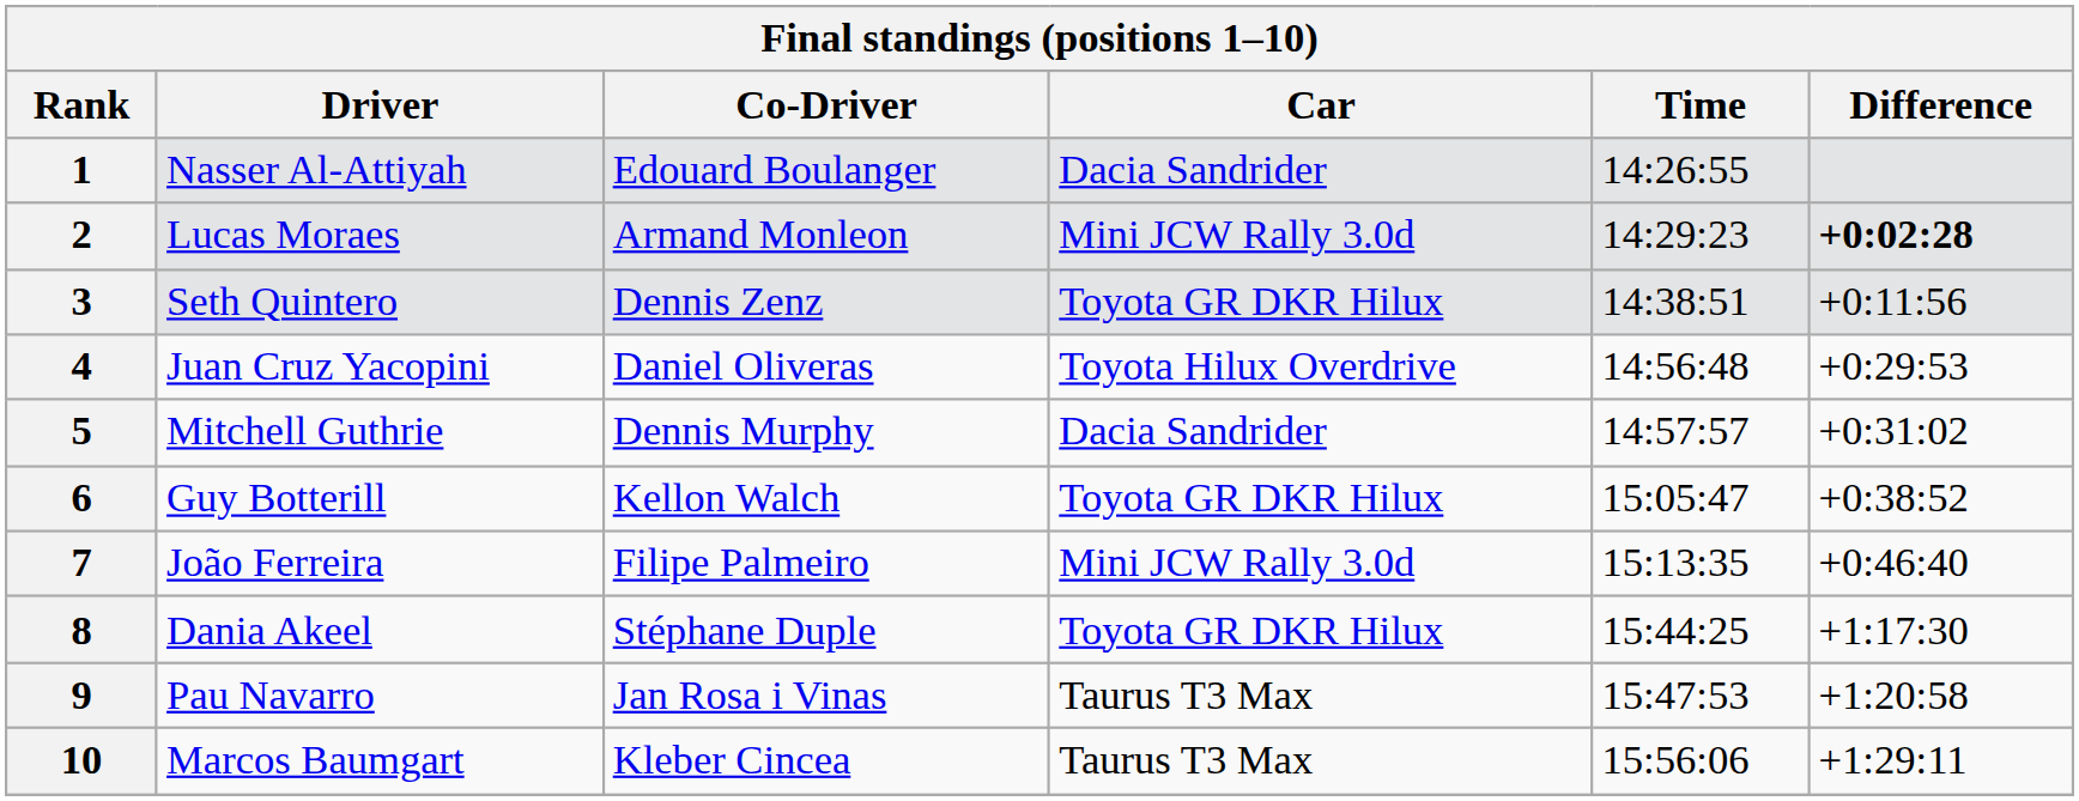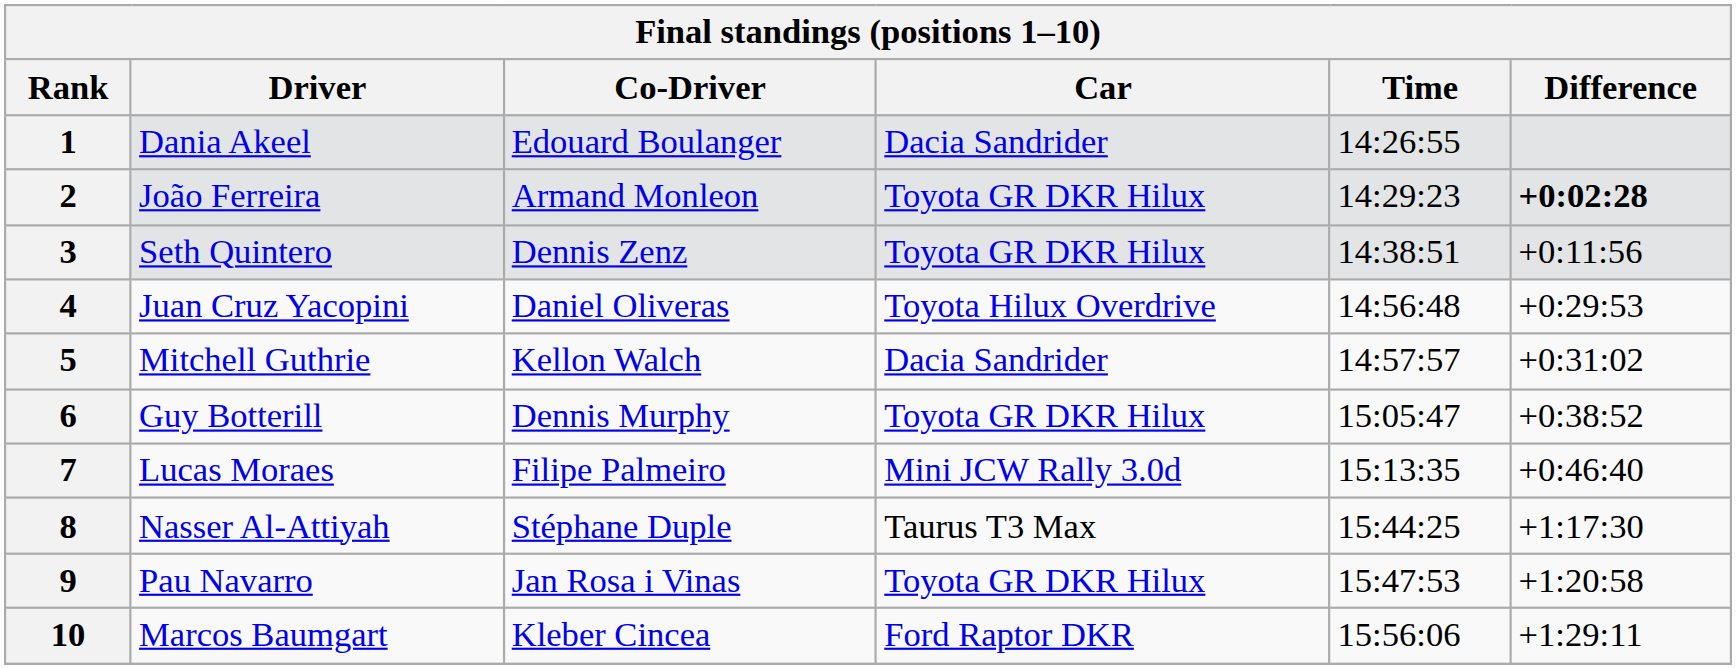 <table class="wikitable" style="width:50em;margin-bottom:0;">
 <tr>
 <th colspan=6>Final standings (positions 1–10)</th>
 </tr>
 <tr>
 <th>Rank</th>
 <th>Driver</th>
 <th>Co-Driver</th>
 <th>Car</th>
 <th>Time</th>
 <th>Difference</th>
 </tr>
 <tr style="background:#e3e4e5;">
 <th>1</th>
-<td> <a href='#'>Nasser Al-Attiyah</a></td>
+<td> <a href='#'>Dania Akeel</a></td>
 <td> <a href='#'>Edouard Boulanger</a></td>
 <td><a href='#'>Dacia Sandrider</a></td>
 <td>14:26:55</td>
 <td></td>
 </tr>
 <tr style="background:#e3e4e5;">
 <th>2</th>
-<td> <a href='#'>Lucas Moraes</a></td>
+<td> <a href='#'>João Ferreira</a></td>
 <td> <a href='#'>Armand Monleon</a></td>
-<td><a href='#'>Mini JCW Rally 3.0d</a></td>
+<td><a href='#'>Toyota GR DKR Hilux</a></td>
 <td>14:29:23</td>
 <td><strong>+0:02:28</strong></td>
 </tr>
 <tr style="background:#e3e4e5;">
 <th>3</th>
 <td> <a href='#'>Seth Quintero</a></td>
 <td> <a href='#'>Dennis Zenz</a></td>
 <td><a href='#'>Toyota GR DKR Hilux</a></td>
 <td>14:38:51</td>
 <td>+0:11:56</td>
 </tr>
 <tr>
 <th>4</th>
 <td> <a href='#'>Juan Cruz Yacopini</a></td>
 <td> <a href='#'>Daniel Oliveras</a></td>
 <td><a href='#'>Toyota Hilux Overdrive</a></td>
 <td>14:56:48</td>
 <td>+0:29:53</td>
 </tr>
 <tr>
 <th>5</th>
 <td> <a href='#'>Mitchell Guthrie</a></td>
-<td> <a href='#'>Dennis Murphy</a></td>
+<td> <a href='#'>Kellon Walch</a></td>
 <td><a href='#'>Dacia Sandrider</a></td>
 <td>14:57:57</td>
 <td>+0:31:02</td>
 </tr>
 <tr>
 <th>6</th>
 <td> <a href='#'>Guy Botterill</a></td>
-<td> <a href='#'>Kellon Walch</a></td>
+<td> <a href='#'>Dennis Murphy</a></td>
 <td><a href='#'>Toyota GR DKR Hilux</a></td>
 <td>15:05:47</td>
 <td>+0:38:52</td>
 </tr>
 <tr>
 <th>7</th>
-<td> <a href='#'>João Ferreira</a></td>
+<td> <a href='#'>Lucas Moraes</a></td>
 <td> <a href='#'>Filipe Palmeiro</a></td>
 <td><a href='#'>Mini JCW Rally 3.0d</a></td>
 <td>15:13:35</td>
 <td>+0:46:40</td>
 </tr>
 <tr>
 <th>8</th>
-<td> <a href='#'>Dania Akeel</a></td>
+<td> <a href='#'>Nasser Al-Attiyah</a></td>
 <td> <a href='#'>Stéphane Duple</a></td>
-<td><a href='#'>Toyota GR DKR Hilux</a></td>
+<td>Taurus T3 Max</td>
 <td>15:44:25</td>
 <td>+1:17:30</td>
 </tr>
 <tr>
 <th>9</th>
 <td> <a href='#'>Pau Navarro</a></td>
 <td> <a href='#'>Jan Rosa i Vinas</a></td>
-<td>Taurus T3 Max</td>
+<td><a href='#'>Toyota GR DKR Hilux</a></td>
 <td>15:47:53</td>
 <td>+1:20:58</td>
 </tr>
 <tr>
 <th>10</th>
 <td> <a href='#'>Marcos Baumgart</a></td>
 <td> <a href='#'>Kleber Cincea</a></td>
-<td>Taurus T3 Max</td>
+<td><a href='#'>Ford Raptor DKR</a></td>
 <td>15:56:06</td>
 <td>+1:29:11</td>
 </tr>
 <tr>
 </tr>
 </table>
